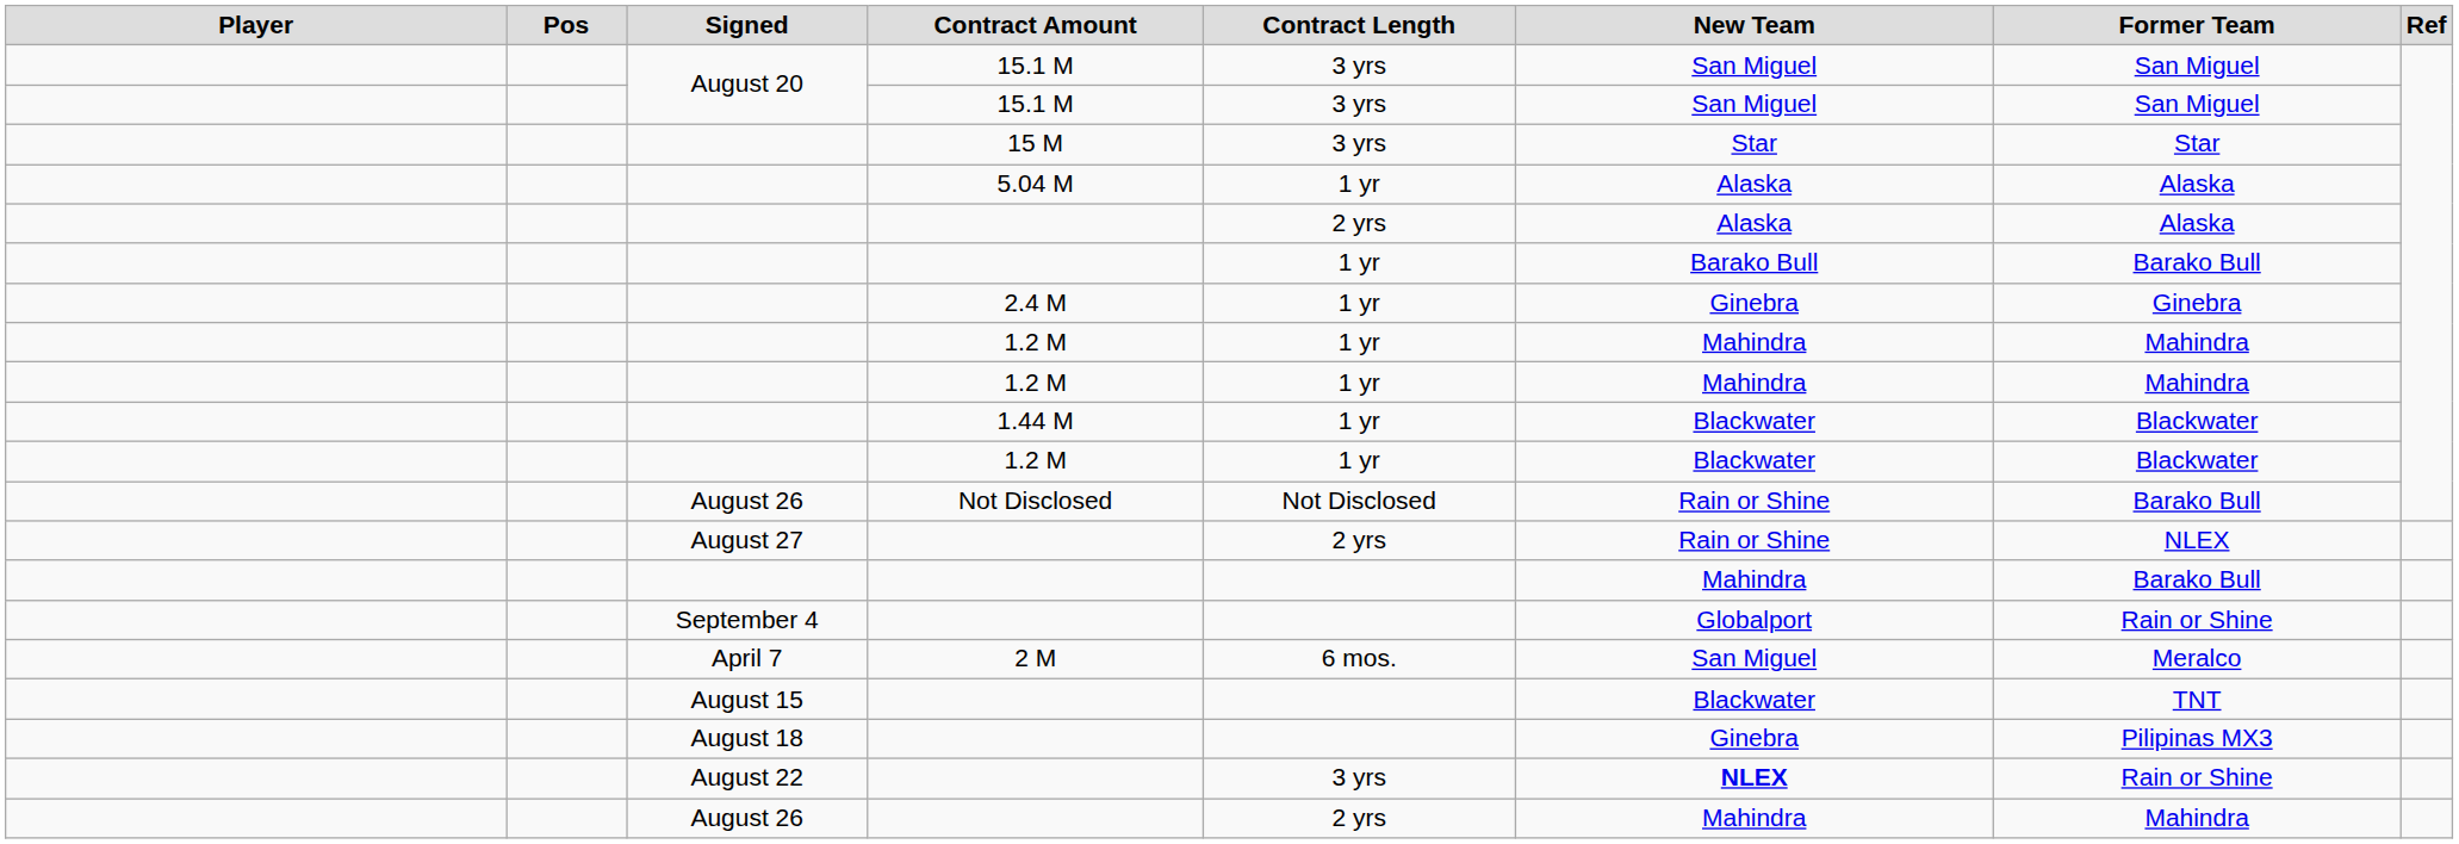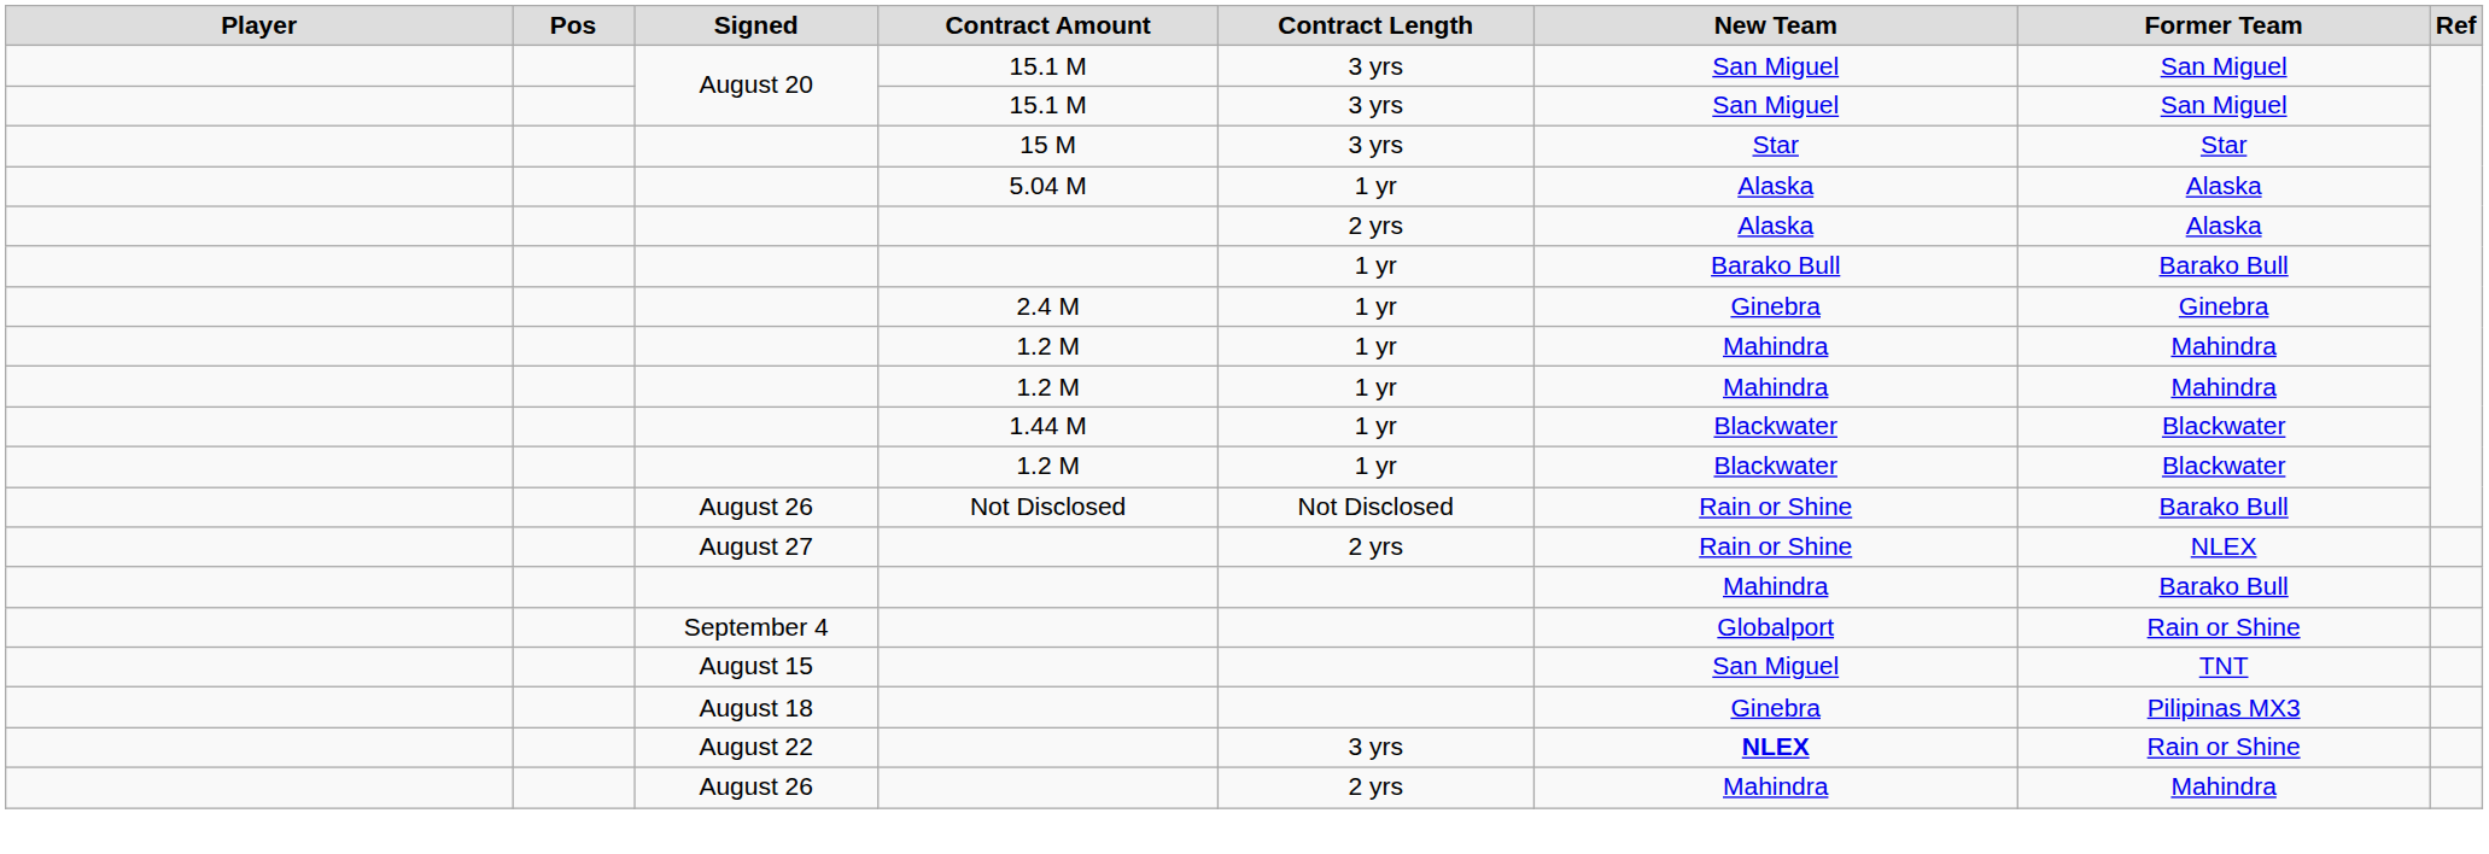 <table class="wikitable sortable sortable">
 <tr>
 <th style="background:#dddddd;" width="21%">Player</th>
 <th style="background:#dddddd;" width="5%">Pos</th>
 <th style="background:#dddddd;" width="10%">Signed</th>
 <th style="background:#dddddd;" width="14%">Contract Amount</th>
 <th style="background:#dddddd;" width="13%">Contract Length</th>
 <th style="background:#dddddd;" width="20%">New Team</th>
 <th style="background:#dddddd;" width="22%">Former Team</th>
 <th style="background:#dddddd;" width="5%">Ref</th>
 </tr>
 <tr>
 <td> </td>
 <td></td>
 <td rowspan=2; align=center>August 20</td>
 <td align=center>15.1 M</td>
 <td align=center>3 yrs</td>
 <td align=center><a href='#'>San Miguel</a></td>
 <td align=center><a href='#'>San Miguel</a></td>
 <td rowspan=12; align=center></td>
 </tr>
 <tr>
 <td> </td>
 <td></td>
 <td align=center>15.1 M</td>
 <td align=center>3 yrs</td>
 <td align=center><a href='#'>San Miguel</a></td>
 <td align=center><a href='#'>San Miguel</a></td>
 </tr>
 <tr>
 <td> </td>
 <td></td>
 <td align=center></td>
 <td align=center>15 M</td>
 <td align=center>3 yrs</td>
 <td align=center><a href='#'>Star</a></td>
 <td align=center><a href='#'>Star</a></td>
 </tr>
 <tr>
 <td> </td>
 <td></td>
 <td align=center></td>
 <td align=center>5.04 M</td>
 <td align=center>1 yr</td>
 <td align=center><a href='#'>Alaska</a></td>
 <td align=center><a href='#'>Alaska</a></td>
 </tr>
 <tr>
 <td> </td>
 <td></td>
 <td align=center></td>
 <td align=center></td>
 <td align=center>2 yrs</td>
 <td align=center><a href='#'>Alaska</a></td>
 <td align=center><a href='#'>Alaska</a></td>
 </tr>
 <tr>
 <td> </td>
 <td></td>
 <td align=center></td>
 <td align=center></td>
 <td align=center>1 yr</td>
 <td align=center><a href='#'>Barako Bull</a></td>
 <td align=center><a href='#'>Barako Bull</a></td>
 </tr>
 <tr>
 <td> </td>
 <td></td>
 <td align=center></td>
 <td align=center>2.4 M</td>
 <td align=center>1 yr</td>
 <td align=center><a href='#'>Ginebra</a></td>
 <td align=center><a href='#'>Ginebra</a></td>
 </tr>
 <tr>
 <td> </td>
 <td></td>
 <td align=center></td>
 <td align=center>1.2 M</td>
 <td align=center>1 yr</td>
 <td align=center><a href='#'>Mahindra</a></td>
 <td align=center><a href='#'>Mahindra</a></td>
 </tr>
 <tr>
 <td> </td>
 <td></td>
 <td align=center></td>
 <td align=center>1.2 M</td>
 <td align=center>1 yr</td>
 <td align=center><a href='#'>Mahindra</a></td>
 <td align=center><a href='#'>Mahindra</a></td>
 </tr>
 <tr>
 <td> </td>
 <td></td>
 <td align=center></td>
 <td align=center>1.44 M</td>
 <td align=center>1 yr</td>
 <td align=center><a href='#'>Blackwater</a></td>
 <td align=center><a href='#'>Blackwater</a></td>
 </tr>
 <tr>
 <td> </td>
 <td></td>
 <td align=center></td>
 <td align=center>1.2 M</td>
 <td align=center>1 yr</td>
 <td align=center><a href='#'>Blackwater</a></td>
 <td align=center><a href='#'>Blackwater</a></td>
 </tr>
 <tr>
 <td> </td>
 <td></td>
 <td align=center>August 26</td>
 <td align=center>Not Disclosed</td>
 <td align=center>Not Disclosed</td>
 <td align=center><a href='#'>Rain or Shine</a></td>
 <td align=center><a href='#'>Barako Bull</a></td>
 </tr>
 <tr>
 <td> </td>
 <td></td>
 <td align=center>August 27</td>
 <td align=center></td>
 <td align=center>2 yrs</td>
 <td align=center><a href='#'>Rain or Shine</a></td>
 <td align=center><a href='#'>NLEX</a></td>
 <td></td>
 </tr>
 <tr>
 <td> </td>
 <td></td>
 <td align=center></td>
 <td align=center></td>
 <td align=center></td>
 <td align=center><a href='#'>Mahindra</a></td>
 <td align=center><a href='#'>Barako Bull</a></td>
 <td></td>
 </tr>
 <tr>
 <td> </td>
 <td></td>
 <td align=center>September 4</td>
 <td align=center></td>
 <td align=center></td>
 <td align=center><a href='#'>Globalport</a></td>
 <td align=center><a href='#'>Rain or Shine</a></td>
 <td rowspan=1; align=center></td>
 </tr>
 <tr>
 <td> </td>
 <td></td>
-<td align=center>April 7</td>
-<td align=center>2 M</td>
-<td align=center>6 mos.</td>
-<td align=center><a href='#'>San Miguel</a></td>
-<td align=center><a href='#'>Meralco</a></td>
-<td align=center></td>
-</tr>
-<tr>
-<td> </td>
-<td></td>
 <td align=center>August 15</td>
 <td align=center></td>
 <td align=center></td>
-<td align=center><a href='#'>Blackwater</a></td>
+<td align=center><a href='#'>San Miguel</a></td>
 <td align=center><a href='#'>TNT</a></td>
 <td align=center></td>
 </tr>
 <tr>
 <td> </td>
 <td></td>
 <td align=center>August 18</td>
 <td align=center></td>
 <td align=center></td>
 <td align=center><a href='#'>Ginebra</a></td>
 <td align=center><a href='#'>Pilipinas MX3</a></td>
 <td align=center></td>
 </tr>
 <tr>
 <td> </td>
 <td></td>
 <td align=center>August 22</td>
 <td align=center></td>
 <td align=center>3 yrs</td>
 <td align=center><strong><a href='#'>NLEX</a></strong></td>
 <td align=center><a href='#'>Rain or Shine</a></td>
 <td align=center></td>
 </tr>
 <tr>
 <td> </td>
 <td></td>
 <td align=center>August 26</td>
 <td align=center></td>
 <td align=center>2 yrs</td>
 <td align=center><a href='#'>Mahindra</a></td>
 <td align=center><a href='#'>Mahindra</a></td>
 <td align=center></td>
 </tr>
 </table>
